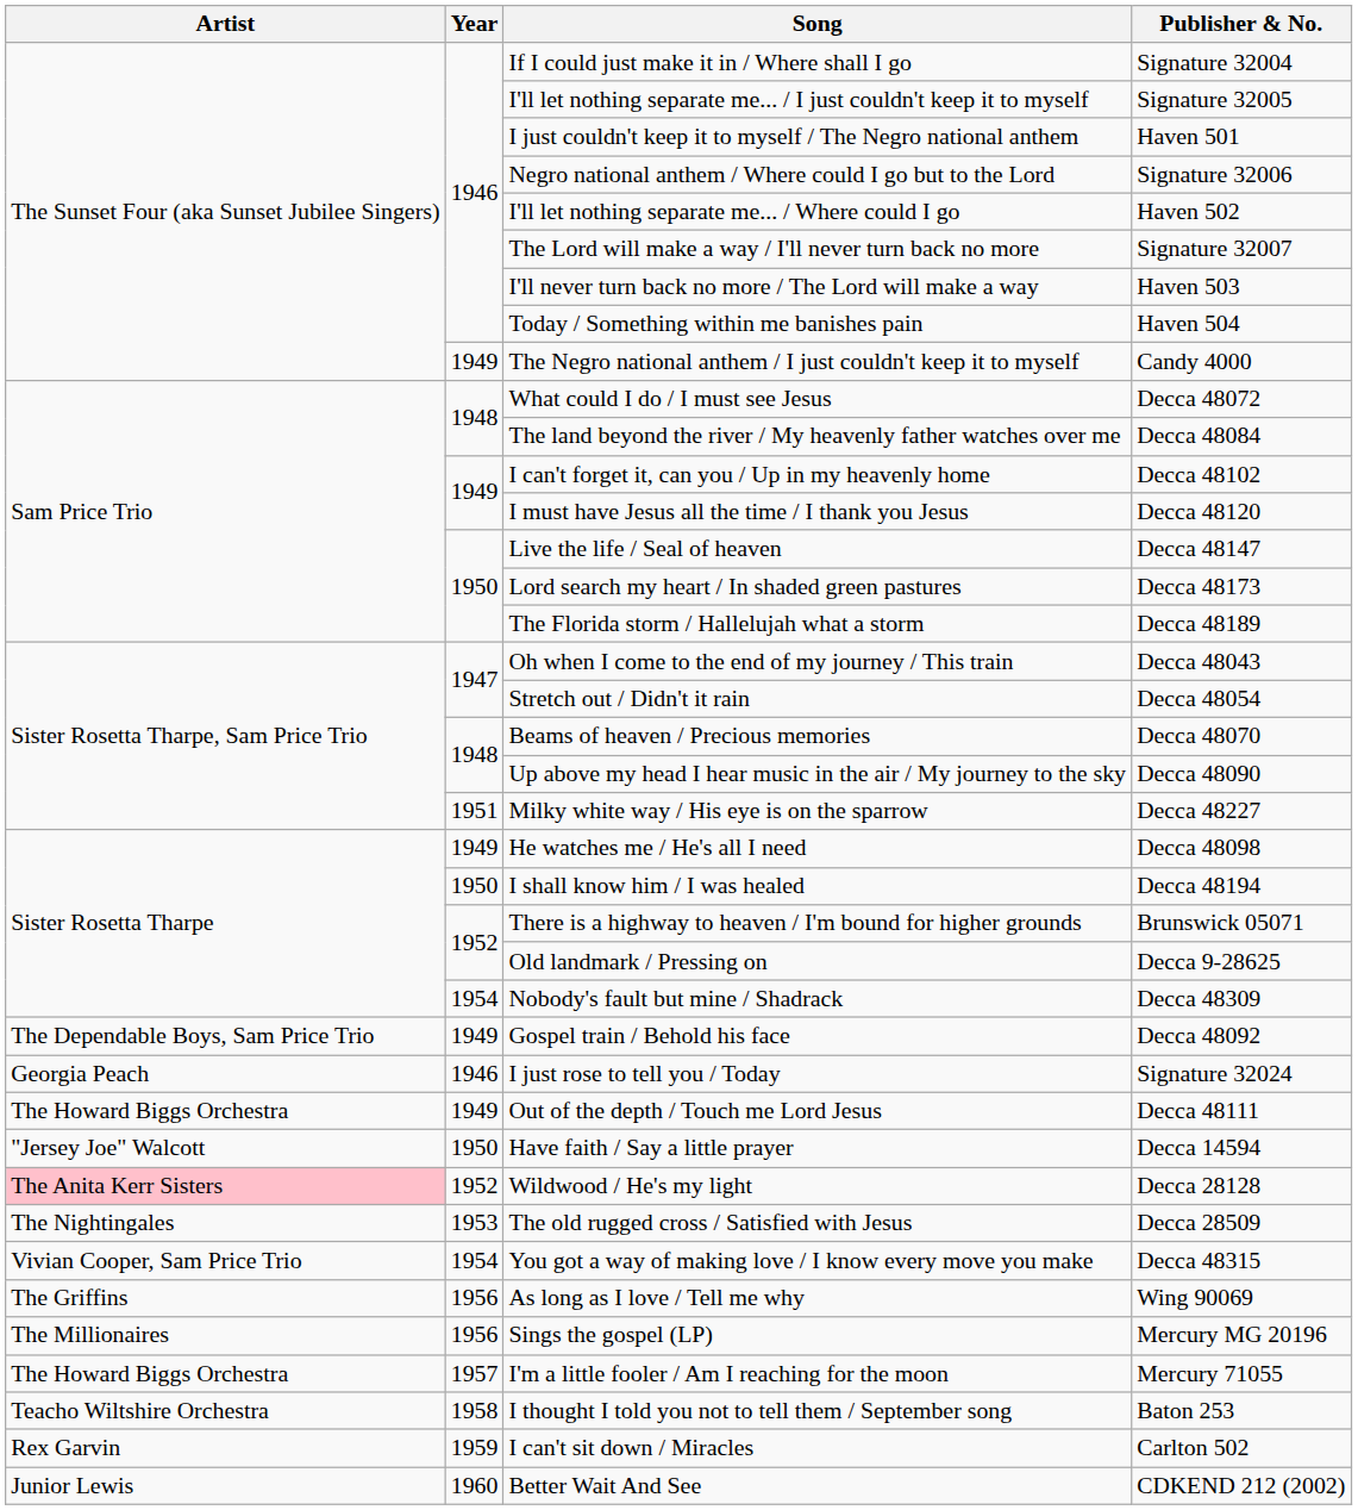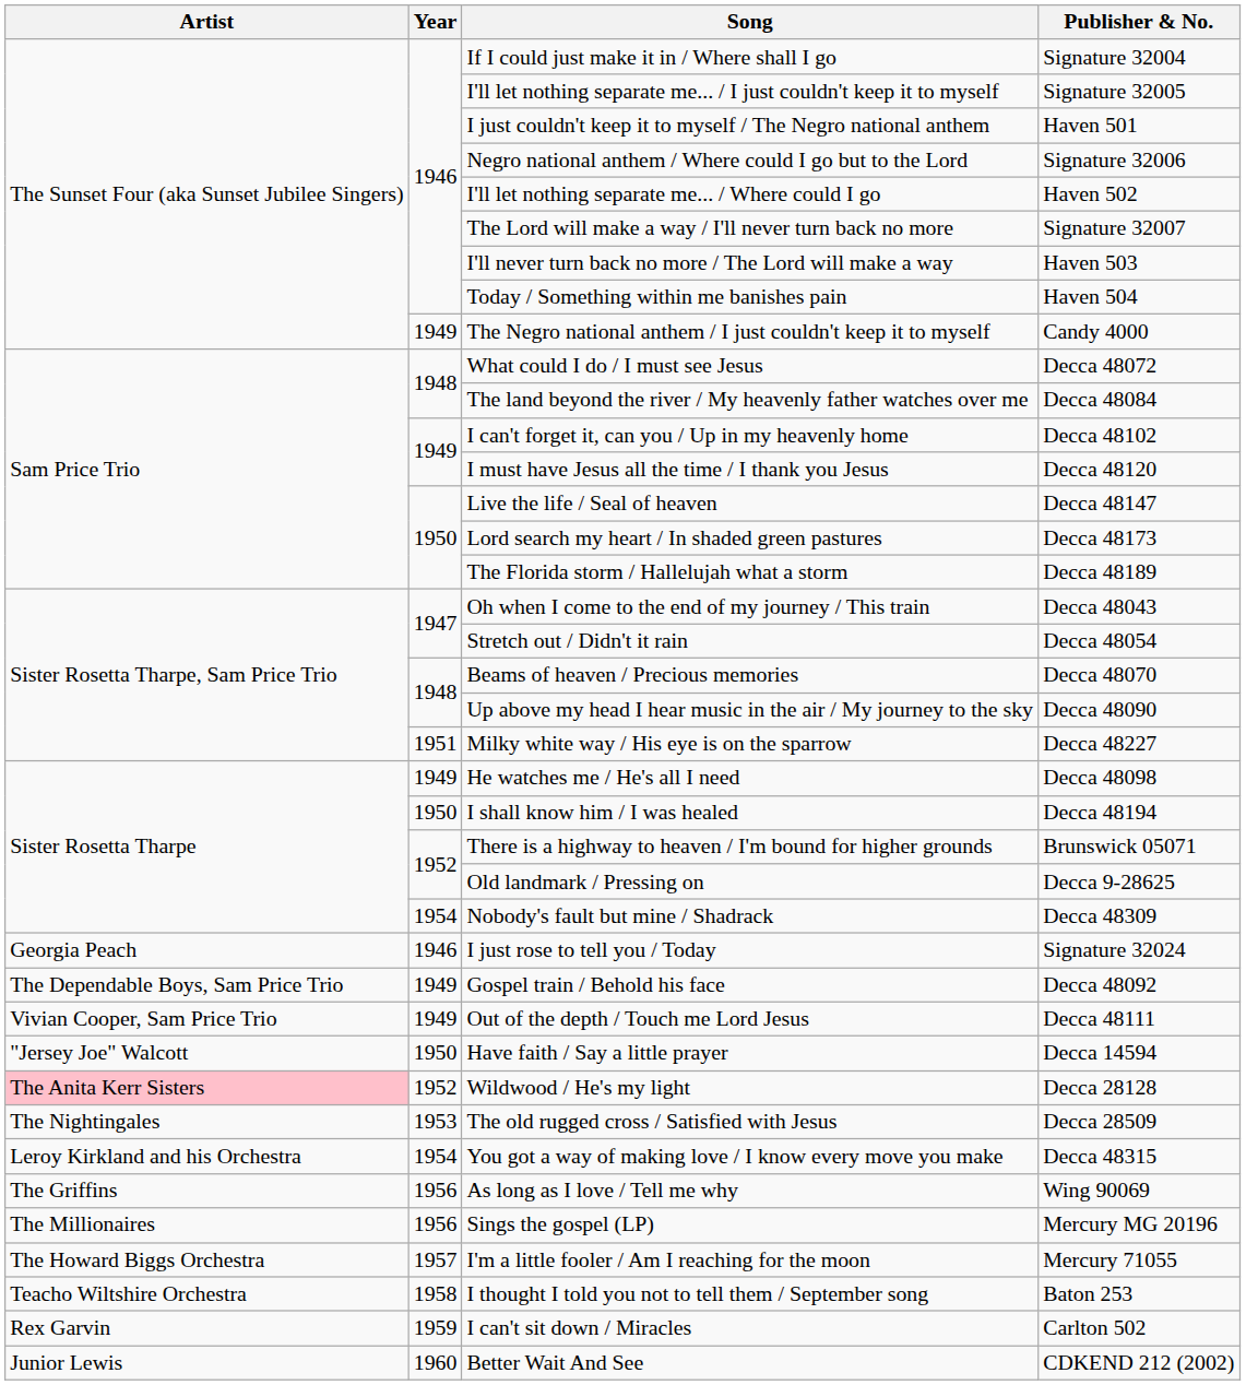 <table class="wikitable sortable">
 <tr>
 <th>Artist</th>
 <th>Year</th>
 <th>Song</th>
 <th>Publisher & No.</th>
 </tr>
 <tr>
 <td rowspan="9">The Sunset Four (aka Sunset Jubilee Singers)</td>
 <td rowspan="8">1946</td>
 <td>If I could just make it in / Where shall I go</td>
 <td>Signature 32004</td>
 </tr>
 <tr>
 <td>I'll let nothing separate me... / I just couldn't keep it to myself</td>
 <td>Signature 32005</td>
 </tr>
 <tr>
 <td>I just couldn't keep it to myself / The Negro national anthem</td>
 <td>Haven 501</td>
 </tr>
 <tr>
 <td>Negro national anthem / Where could I go but to the Lord</td>
 <td>Signature 32006</td>
 </tr>
 <tr>
 <td>I'll let nothing separate me... / Where could I go</td>
 <td>Haven 502</td>
 </tr>
 <tr>
 <td>The Lord will make a way / I'll never turn back no more</td>
 <td>Signature 32007</td>
 </tr>
 <tr>
 <td>I'll never turn back no more / The Lord will make a way</td>
 <td>Haven 503</td>
 </tr>
 <tr>
 <td>Today / Something within me banishes pain</td>
 <td>Haven 504</td>
 </tr>
 <tr>
 <td>1949</td>
 <td>The Negro national anthem / I just couldn't keep it to myself</td>
 <td>Candy 4000</td>
 </tr>
 <tr>
 <td rowspan="7">Sam Price Trio</td>
 <td rowspan="2">1948</td>
 <td>What could I do / I must see Jesus</td>
 <td>Decca 48072</td>
 </tr>
 <tr>
 <td>The land beyond the river / My heavenly father watches over me</td>
 <td>Decca 48084</td>
 </tr>
 <tr>
 <td rowspan="2">1949</td>
 <td>I can't forget it, can you / Up in my heavenly home</td>
 <td>Decca 48102</td>
 </tr>
 <tr>
 <td>I must have Jesus all the time / I thank you Jesus</td>
 <td>Decca 48120</td>
 </tr>
 <tr>
 <td rowspan="3">1950</td>
 <td>Live the life / Seal of heaven</td>
 <td>Decca 48147</td>
 </tr>
 <tr>
 <td>Lord search my heart / In shaded green pastures</td>
 <td>Decca 48173</td>
 </tr>
 <tr>
 <td>The Florida storm / Hallelujah what a storm</td>
 <td>Decca 48189</td>
 </tr>
 <tr>
 <td rowspan="5">Sister Rosetta Tharpe, Sam Price Trio</td>
 <td rowspan="2">1947</td>
 <td>Oh when I come to the end of my journey / This train</td>
 <td>Decca 48043</td>
 </tr>
 <tr>
 <td>Stretch out / Didn't it rain</td>
 <td>Decca 48054</td>
 </tr>
 <tr>
 <td rowspan="2">1948</td>
 <td>Beams of heaven / Precious memories</td>
 <td>Decca 48070</td>
 </tr>
 <tr>
 <td>Up above my head I hear music in the air / My journey to the sky</td>
 <td>Decca 48090</td>
 </tr>
 <tr>
 <td>1951</td>
 <td>Milky white way / His eye is on the sparrow</td>
 <td>Decca 48227</td>
 </tr>
 <tr>
 <td rowspan="5">Sister Rosetta Tharpe</td>
 <td>1949</td>
 <td>He watches me / He's all I need</td>
 <td>Decca 48098</td>
 </tr>
 <tr>
 <td>1950</td>
 <td>I shall know him / I was healed</td>
 <td>Decca 48194</td>
 </tr>
 <tr>
 <td rowspan="2">1952</td>
 <td>There is a highway to heaven / I'm bound for higher grounds</td>
 <td>Brunswick 05071</td>
 </tr>
 <tr>
 <td>Old landmark / Pressing on</td>
 <td>Decca 9-28625</td>
 </tr>
 <tr>
 <td>1954</td>
 <td>Nobody's fault but mine / Shadrack</td>
 <td>Decca 48309</td>
 </tr>
 <tr>
+<td>Georgia Peach</td>
+<td>1946</td>
+<td>I just rose to tell you / Today</td>
+<td>Signature 32024</td>
+</tr>
+<tr>
 <td>The Dependable Boys, Sam Price Trio</td>
 <td>1949</td>
 <td>Gospel train / Behold his face</td>
 <td>Decca 48092</td>
 </tr>
 <tr>
-<td>Georgia Peach</td>
-<td>1946</td>
-<td>I just rose to tell you / Today</td>
-<td>Signature 32024</td>
-</tr>
-<tr>
-<td>The Howard Biggs Orchestra</td>
+<td>Vivian Cooper, Sam Price Trio</td>
 <td>1949</td>
 <td>Out of the depth / Touch me Lord Jesus</td>
 <td>Decca 48111</td>
 </tr>
 <tr>
 <td>"Jersey Joe" Walcott</td>
 <td>1950</td>
 <td>Have faith / Say a little prayer</td>
 <td>Decca 14594</td>
 </tr>
 <tr>
 <td style="background: pink;">The Anita Kerr Sisters</td>
 <td>1952</td>
 <td>Wildwood / He's my light</td>
 <td>Decca 28128</td>
 </tr>
 <tr>
 <td>The Nightingales</td>
 <td>1953</td>
 <td>The old rugged cross / Satisfied with Jesus</td>
 <td>Decca 28509</td>
 </tr>
 <tr>
-<td>Vivian Cooper, Sam Price Trio</td>
+<td>Leroy Kirkland and his Orchestra</td>
 <td>1954</td>
 <td>You got a way of making love / I know every move you make</td>
 <td>Decca 48315</td>
 </tr>
 <tr>
 <td>The Griffins</td>
 <td>1956</td>
 <td>As long as I love / Tell me why</td>
 <td>Wing 90069</td>
 </tr>
 <tr>
 <td>The Millionaires</td>
 <td>1956</td>
 <td>Sings the gospel (LP)</td>
 <td>Mercury MG 20196</td>
 </tr>
 <tr>
 <td>The Howard Biggs Orchestra</td>
 <td>1957</td>
 <td>I'm a little fooler / Am I reaching for the moon</td>
 <td>Mercury 71055</td>
 </tr>
 <tr>
 <td>Teacho Wiltshire Orchestra</td>
 <td>1958</td>
 <td>I thought I told you not to tell them / September song</td>
 <td>Baton 253</td>
 </tr>
 <tr>
 <td>Rex Garvin</td>
 <td>1959</td>
 <td>I can't sit down / Miracles</td>
 <td>Carlton 502</td>
 </tr>
 <tr>
 <td>Junior Lewis</td>
 <td>1960</td>
 <td>Better Wait And See</td>
 <td>CDKEND 212 (2002)</td>
 </tr>
 </table>
